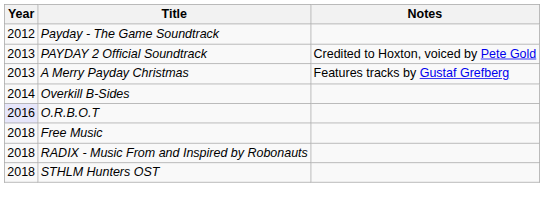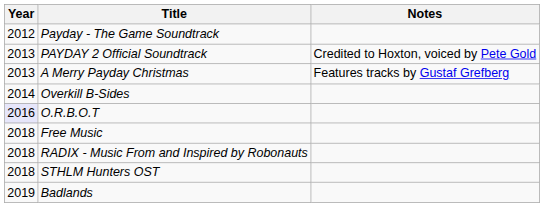 <table class="wikitable">
 <tr>
 <th>Year</th>
 <th>Title</th>
 <th>Notes</th>
 </tr>
 <tr>
 <td>2012</td>
 <td><em>Payday - The Game Soundtrack</em></td>
 <td></td>
 </tr>
 <tr>
 <td>2013</td>
 <td><em>PAYDAY 2 Official Soundtrack</em></td>
 <td>Credited to Hoxton, voiced by <a href='#'>Pete Gold</a></td>
 </tr>
 <tr>
 <td>2013</td>
 <td><em>A Merry Payday Christmas</em></td>
 <td>Features tracks by <a href='#'>Gustaf Grefberg</a></td>
 </tr>
 <tr>
 <td>2014</td>
 <td><em>Overkill B-Sides</em></td>
 <td></td>
 </tr>
 <tr>
 <td style="background: lavender;">2016</td>
 <td><em>O.R.B.O.T</em></td>
 <td></td>
 </tr>
 <tr>
 <td>2018</td>
 <td><em>Free Music</em></td>
 <td></td>
 </tr>
 <tr>
 <td>2018</td>
 <td><em>RADIX - Music From and Inspired by Robonauts</em></td>
 <td></td>
 </tr>
 <tr>
 <td>2018</td>
 <td><em>STHLM Hunters OST</em></td>
 <td></td>
 </tr>
+<tr>
+<td>2019</td>
+<td><em>Badlands</em></td>
+<td></td>
+</tr>
 </table>
